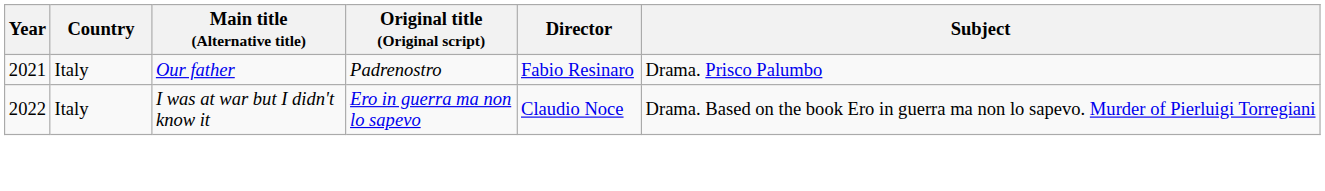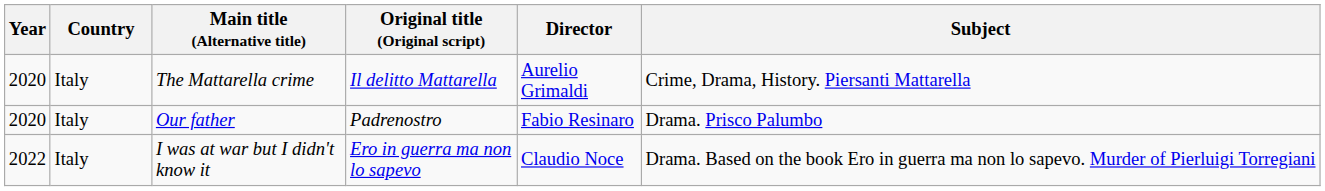 <table class="wikitable sortable">
 <tr>
 <th>Year</th>
 <th width= 80>Country</th>
 <th class="unsortable" style="width:160px;">Main title<br><small>(Alternative title)</small></th>
 <th class="unsortable" style="width:140px;">Original title<br><small>(Original script)</small></th>
 <th width=100>Director</th>
 <th class="unsortable">Subject</th>
 </tr>
 <tr>
-<td>2021</td>
+<td>2020</td>
+<td>Italy</td>
+<td><em>The Mattarella crime</em></td>
+<td><em><a href='#'>Il delitto Mattarella</a></em></td>
+<td><a href='#'>Aurelio Grimaldi</a></td>
+<td>Crime, Drama, History. <a href='#'>Piersanti Mattarella</a></td>
+</tr>
+<tr>
+<td>2020</td>
 <td>Italy</td>
 <td><em><a href='#'>Our father</a></em></td>
 <td><em>Padrenostro</em></td>
 <td><a href='#'>Fabio Resinaro</a></td>
 <td>Drama. <a href='#'>Prisco Palumbo</a></td>
 </tr>
 <tr>
 <td>2022</td>
 <td>Italy</td>
 <td><em>I was at war but I didn't know it</em></td>
 <td><em><a href='#'>Ero in guerra ma non lo sapevo</a></em></td>
 <td><a href='#'>Claudio Noce</a></td>
 <td>Drama. Based on the book Ero in guerra ma non lo sapevo. <a href='#'>Murder of Pierluigi Torregiani</a></td>
 </tr>
 </table>
